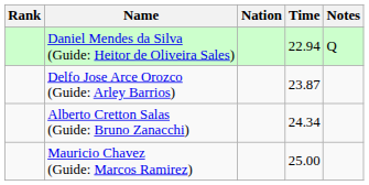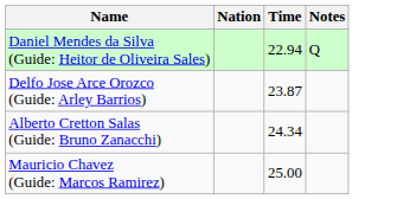 <table class="wikitable sortable">
 <tr>
-<th>Rank</th>
 <th>Name</th>
 <th>Nation</th>
 <th>Time</th>
 <th>Notes</th>
 </tr>
 <tr bgcolor=ccffcc>
-<td></td>
 <td><a href='#'>Daniel Mendes da Silva</a><br>(Guide: <a href='#'>Heitor de Oliveira Sales</a>)</td>
 <td></td>
 <td>22.94</td>
 <td>Q</td>
 </tr>
 <tr>
-<td></td>
 <td><a href='#'>Delfo Jose Arce Orozco</a><br>(Guide: <a href='#'>Arley Barrios</a>)</td>
 <td></td>
 <td>23.87</td>
 <td></td>
 </tr>
 <tr>
-<td></td>
 <td><a href='#'>Alberto Cretton Salas</a><br>(Guide: <a href='#'>Bruno Zanacchi</a>)</td>
 <td></td>
 <td>24.34</td>
 <td></td>
 </tr>
 <tr>
-<td></td>
 <td><a href='#'>Mauricio Chavez</a><br>(Guide: <a href='#'>Marcos Ramirez</a>)</td>
 <td></td>
 <td>25.00</td>
 <td></td>
 </tr>
 </table>
